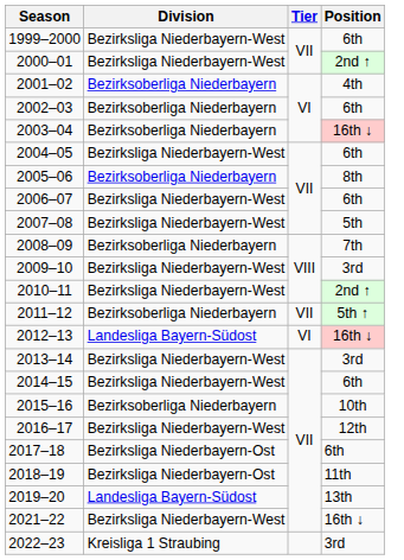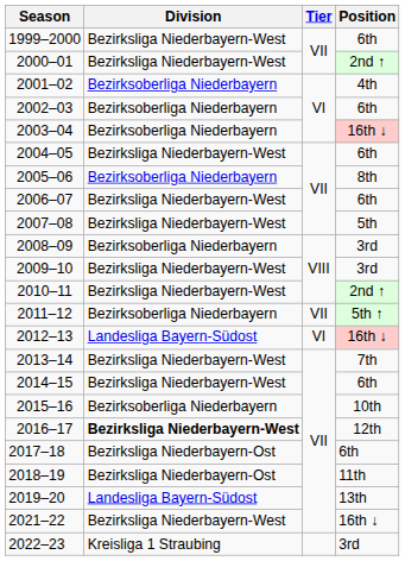 <table class="wikitable">
 <tr>
 <th>Season</th>
 <th>Division</th>
 <th><a href='#'>Tier</a></th>
 <th>Position</th>
 </tr>
 <tr align="center">
 <td>1999–2000</td>
 <td align="left">Bezirksliga Niederbayern-West</td>
 <td rowspan=2>VII</td>
 <td>6th</td>
 </tr>
 <tr align="center">
 <td>2000–01</td>
 <td align="left">Bezirksliga Niederbayern-West</td>
 <td style="background:#ddffdd">2nd ↑</td>
 </tr>
 <tr align="center">
 <td>2001–02</td>
 <td align="left"><a href='#'>Bezirksoberliga Niederbayern</a></td>
 <td rowspan=3>VI</td>
 <td>4th</td>
 </tr>
 <tr align="center">
 <td>2002–03</td>
 <td align="left">Bezirksoberliga Niederbayern</td>
 <td>6th</td>
 </tr>
 <tr align="center">
 <td>2003–04</td>
 <td align="left">Bezirksoberliga Niederbayern</td>
 <td style="background:#ffcccc">16th ↓</td>
 </tr>
 <tr align="center">
 <td>2004–05</td>
 <td align="left">Bezirksliga Niederbayern-West</td>
 <td rowspan=4>VII</td>
 <td>6th</td>
 </tr>
 <tr align="center">
 <td>2005–06</td>
 <td align="left"><a href='#'>Bezirksoberliga Niederbayern</a></td>
 <td>8th</td>
 </tr>
 <tr align="center">
 <td>2006–07</td>
 <td align="left">Bezirksliga Niederbayern-West</td>
 <td>6th</td>
 </tr>
 <tr align="center">
 <td>2007–08</td>
 <td align="left">Bezirksliga Niederbayern-West</td>
 <td>5th</td>
 </tr>
 <tr align="center">
 <td>2008–09</td>
 <td align="left">Bezirksoberliga Niederbayern</td>
 <td rowspan=3>VIII</td>
-<td>7th</td>
+<td>3rd</td>
 </tr>
 <tr align="center">
 <td>2009–10</td>
 <td align="left">Bezirksliga Niederbayern-West</td>
 <td>3rd</td>
 </tr>
 <tr align="center">
 <td>2010–11</td>
 <td align="left">Bezirksliga Niederbayern-West</td>
 <td style="background:#ddffdd">2nd ↑</td>
 </tr>
 <tr align="center">
 <td>2011–12</td>
 <td align="left">Bezirksoberliga Niederbayern</td>
 <td>VII</td>
 <td style="background:#ddffdd">5th ↑</td>
 </tr>
 <tr align="center">
 <td>2012–13</td>
 <td align="left"><a href='#'>Landesliga Bayern-Südost</a></td>
 <td>VI</td>
 <td style="background:#ffcccc">16th ↓</td>
 </tr>
 <tr align="center">
 <td>2013–14</td>
 <td align="left">Bezirksliga Niederbayern-West</td>
 <td rowspan="8">VII</td>
-<td>3rd</td>
+<td>7th</td>
 </tr>
 <tr align="center">
 <td>2014–15</td>
 <td align="left">Bezirksliga Niederbayern-West</td>
 <td>6th</td>
 </tr>
 <tr align="center">
 <td>2015–16</td>
 <td align="left">Bezirksoberliga Niederbayern</td>
 <td>10th</td>
 </tr>
 <tr align="center">
 <td>2016–17</td>
-<td align="left">Bezirksliga Niederbayern-West</td>
+<td align="left"><strong>Bezirksliga Niederbayern-West</strong></td>
 <td>12th</td>
 </tr>
 <tr>
 <td>2017–18</td>
 <td>Bezirksliga Niederbayern-Ost</td>
 <td>6th</td>
 </tr>
 <tr>
 <td>2018–19</td>
 <td>Bezirksliga Niederbayern-Ost</td>
 <td>11th</td>
 </tr>
 <tr>
 <td>2019–20</td>
 <td align="left"><a href='#'>Landesliga Bayern-Südost</a></td>
 <td>13th</td>
 </tr>
 <tr>
 <td>2021–22</td>
 <td>Bezirksliga Niederbayern-West</td>
 <td>16th ↓</td>
 </tr>
 <tr>
 <td>2022–23</td>
 <td>Kreisliga 1 Straubing</td>
 <td></td>
 <td>3rd</td>
 </tr>
 </table>
